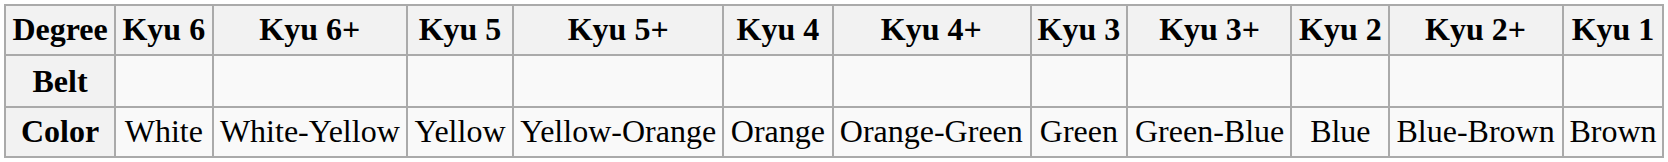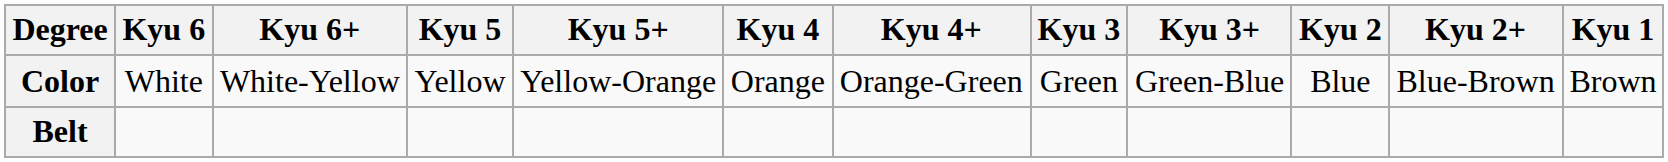 <table class="wikitable" style="text-align:center;">
 <tr>
 <th>Degree</th>
 <th>Kyu 6</th>
 <th>Kyu 6+</th>
 <th>Kyu 5</th>
 <th>Kyu 5+</th>
 <th>Kyu 4</th>
 <th>Kyu 4+</th>
 <th>Kyu 3</th>
 <th>Kyu 3+</th>
 <th>Kyu 2</th>
 <th>Kyu 2+</th>
 <th>Kyu 1</th>
 </tr>
 <tr>
+<th>Color</th>
+<td>White</td>
+<td>White-Yellow</td>
+<td>Yellow</td>
+<td>Yellow-Orange</td>
+<td>Orange</td>
+<td>Orange-Green</td>
+<td>Green</td>
+<td>Green-Blue</td>
+<td>Blue</td>
+<td>Blue-Brown</td>
+<td>Brown</td>
+</tr>
+<tr>
 <th>Belt</th>
 <td></td>
 <td></td>
 <td></td>
 <td></td>
 <td></td>
 <td></td>
 <td></td>
 <td></td>
 <td></td>
 <td></td>
 <td></td>
 </tr>
-<tr>
-<th>Color</th>
-<td>White</td>
-<td>White-Yellow</td>
-<td>Yellow</td>
-<td>Yellow-Orange</td>
-<td>Orange</td>
-<td>Orange-Green</td>
-<td>Green</td>
-<td>Green-Blue</td>
-<td>Blue</td>
-<td>Blue-Brown</td>
-<td>Brown</td>
-</tr>
 </table>
